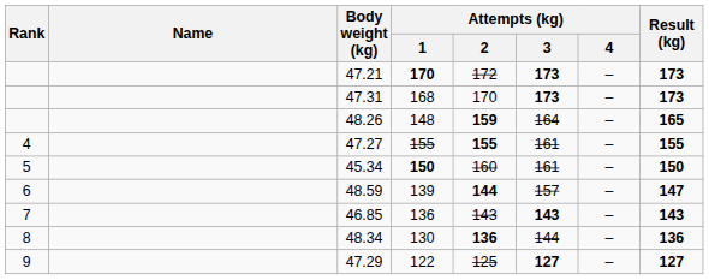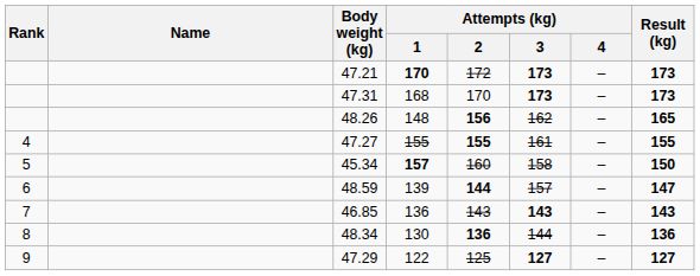 <table class="wikitable" style="text-align:center;">
 <tr>
 <th rowspan="2">Rank</th>
 <th rowspan="2" width="305">Name</th>
 <th rowspan="2" width="50">Body weight (kg)</th>
 <th colspan="4">Attempts (kg)</th>
 <th rowspan="2" width="60">Result (kg)</th>
 </tr>
 <tr>
 <th width="60">1</th>
 <th width="60">2</th>
 <th width="60">3</th>
 <th width="60">4</th>
 </tr>
 <tr>
 <td></td>
 <td align="left"></td>
 <td>47.21</td>
 <td><strong>170</strong></td>
 <td><s>172</s></td>
 <td><strong>173</strong></td>
 <td>–</td>
 <td><strong>173</strong></td>
 </tr>
 <tr>
 <td></td>
 <td align="left"></td>
 <td>47.31</td>
 <td>168</td>
 <td>170</td>
 <td><strong>173</strong></td>
 <td>–</td>
 <td><strong>173</strong></td>
 </tr>
 <tr>
 <td></td>
 <td align="left"></td>
 <td>48.26</td>
 <td>148</td>
-<td><strong>159</strong></td>
-<td><s>164</s></td>
+<td><strong>156</strong></td>
+<td><s>162</s></td>
 <td>–</td>
 <td><strong>165</strong></td>
 </tr>
 <tr>
 <td>4</td>
 <td align="left"></td>
 <td>47.27</td>
 <td><s>155</s></td>
 <td><strong>155</strong></td>
 <td><s>161</s></td>
 <td>–</td>
 <td><strong>155</strong></td>
 </tr>
 <tr>
 <td>5</td>
 <td align="left"></td>
 <td>45.34</td>
-<td><strong>150</strong></td>
+<td><strong>157</strong></td>
 <td><s>160</s></td>
-<td><s>161</s></td>
+<td><s>158</s></td>
 <td>–</td>
 <td><strong>150</strong></td>
 </tr>
 <tr>
 <td>6</td>
 <td align="left"></td>
 <td>48.59</td>
 <td>139</td>
 <td><strong>144</strong></td>
 <td><s>157</s></td>
 <td>–</td>
 <td><strong>147</strong></td>
 </tr>
 <tr>
 <td>7</td>
 <td align="left"></td>
 <td>46.85</td>
 <td>136</td>
 <td><s>143</s></td>
 <td><strong>143</strong></td>
 <td>–</td>
 <td><strong>143</strong></td>
 </tr>
 <tr>
 <td>8</td>
 <td align="left"></td>
 <td>48.34</td>
 <td>130</td>
 <td><strong>136</strong></td>
 <td><s>144</s></td>
 <td>–</td>
 <td><strong>136</strong></td>
 </tr>
 <tr>
 <td>9</td>
 <td align="left"></td>
 <td>47.29</td>
 <td>122</td>
 <td><s>125</s></td>
 <td><strong>127</strong></td>
 <td>–</td>
 <td><strong>127</strong></td>
 </tr>
 </table>
